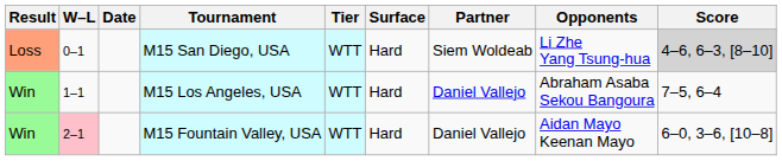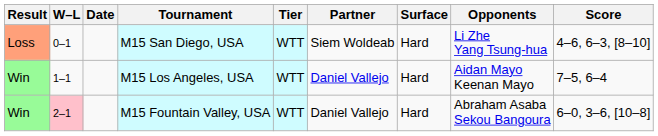 <table class="sortable wikitable">
 <tr>
 <th>Result</th>
 <th class="unsortable">W–L</th>
 <th>Date</th>
 <th>Tournament</th>
 <th>Tier</th>
+<th>Partner</th>
 <th>Surface</th>
-<th>Partner</th>
 <th>Opponents</th>
 <th class="unsortable">Score</th>
 </tr>
 <tr>
 <td bgcolor=FFA07A>Loss</td>
 <td><small>0–1</small></td>
 <td></td>
 <td style="background:#cffcff;">M15 San Diego, USA</td>
 <td style="background:#cffcff;">WTT</td>
+<td> Siem Woldeab</td>
 <td>Hard</td>
-<td> Siem Woldeab</td>
 <td> <a href='#'>Li Zhe</a><br> <a href='#'>Yang Tsung-hua</a></td>
-<td style="background: lightgrey;">4–6, 6–3, [8–10]</td>
+<td>4–6, 6–3, [8–10]</td>
 </tr>
 <tr>
 <td bgcolor=98FB98>Win</td>
 <td><small>1–1</small></td>
 <td></td>
 <td style="background:#cffcff;">M15 Los Angeles, USA</td>
 <td style="background:#cffcff;">WTT</td>
+<td> <a href='#'>Daniel Vallejo</a></td>
 <td>Hard</td>
-<td> <a href='#'>Daniel Vallejo</a></td>
-<td> Abraham Asaba<br> <a href='#'>Sekou Bangoura</a></td>
+<td> <a href='#'>Aidan Mayo</a><br> Keenan Mayo</td>
 <td>7–5, 6–4</td>
 </tr>
 <tr>
 <td bgcolor=98FB98>Win</td>
 <td style="background: pink;"><small>2–1</small></td>
 <td></td>
 <td style="background:#cffcff;">M15 Fountain Valley, USA</td>
 <td style="background:#cffcff;">WTT</td>
+<td> Daniel Vallejo</td>
 <td>Hard</td>
-<td> Daniel Vallejo</td>
-<td> <a href='#'>Aidan Mayo</a><br> Keenan Mayo</td>
+<td> Abraham Asaba<br> <a href='#'>Sekou Bangoura</a></td>
 <td>6–0, 3–6, [10–8]</td>
 </tr>
 </table>
